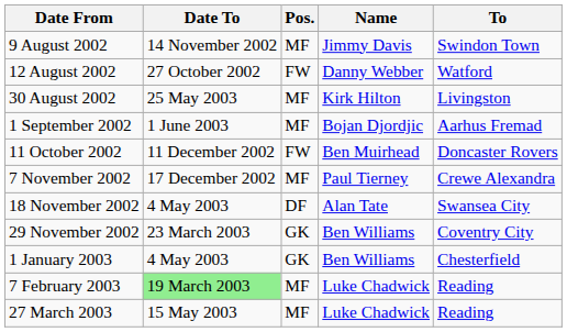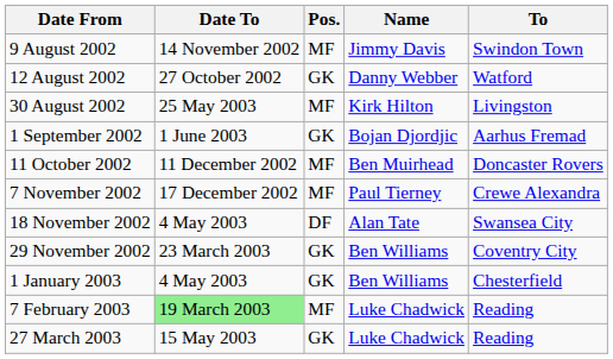 <table class="wikitable">
 <tr>
 <th>Date From</th>
 <th>Date To</th>
 <th>Pos.</th>
 <th>Name</th>
 <th>To</th>
 </tr>
 <tr>
 <td>9 August 2002</td>
 <td>14 November 2002</td>
 <td>MF</td>
 <td> <a href='#'>Jimmy Davis</a></td>
 <td> <a href='#'>Swindon Town</a></td>
 </tr>
 <tr>
 <td>12 August 2002</td>
 <td>27 October 2002</td>
-<td>FW</td>
+<td>GK</td>
 <td> <a href='#'>Danny Webber</a></td>
 <td> <a href='#'>Watford</a></td>
 </tr>
 <tr>
 <td>30 August 2002</td>
 <td>25 May 2003</td>
 <td>MF</td>
 <td> <a href='#'>Kirk Hilton</a></td>
 <td> <a href='#'>Livingston</a></td>
 </tr>
 <tr>
 <td>1 September 2002</td>
 <td>1 June 2003</td>
-<td>MF</td>
+<td>GK</td>
 <td> <a href='#'>Bojan Djordjic</a></td>
 <td> <a href='#'>Aarhus Fremad</a></td>
 </tr>
 <tr>
 <td>11 October 2002</td>
 <td>11 December 2002</td>
-<td>FW</td>
+<td>MF</td>
 <td> <a href='#'>Ben Muirhead</a></td>
 <td> <a href='#'>Doncaster Rovers</a></td>
 </tr>
 <tr>
 <td>7 November 2002</td>
 <td>17 December 2002</td>
 <td>MF</td>
 <td> <a href='#'>Paul Tierney</a></td>
 <td> <a href='#'>Crewe Alexandra</a></td>
 </tr>
 <tr>
 <td>18 November 2002</td>
 <td>4 May 2003</td>
 <td>DF</td>
 <td> <a href='#'>Alan Tate</a></td>
 <td> <a href='#'>Swansea City</a></td>
 </tr>
 <tr>
 <td>29 November 2002</td>
 <td>23 March 2003</td>
 <td>GK</td>
 <td> <a href='#'>Ben Williams</a></td>
 <td> <a href='#'>Coventry City</a></td>
 </tr>
 <tr>
 <td>1 January 2003</td>
 <td>4 May 2003</td>
 <td>GK</td>
 <td> <a href='#'>Ben Williams</a></td>
 <td> <a href='#'>Chesterfield</a></td>
 </tr>
 <tr>
 <td>7 February 2003</td>
 <td style="background: lightgreen;">19 March 2003</td>
 <td>MF</td>
 <td> <a href='#'>Luke Chadwick</a></td>
 <td> <a href='#'>Reading</a></td>
 </tr>
 <tr>
 <td>27 March 2003</td>
 <td>15 May 2003</td>
-<td>MF</td>
+<td>GK</td>
 <td> <a href='#'>Luke Chadwick</a></td>
 <td> <a href='#'>Reading</a></td>
 </tr>
 </table>
